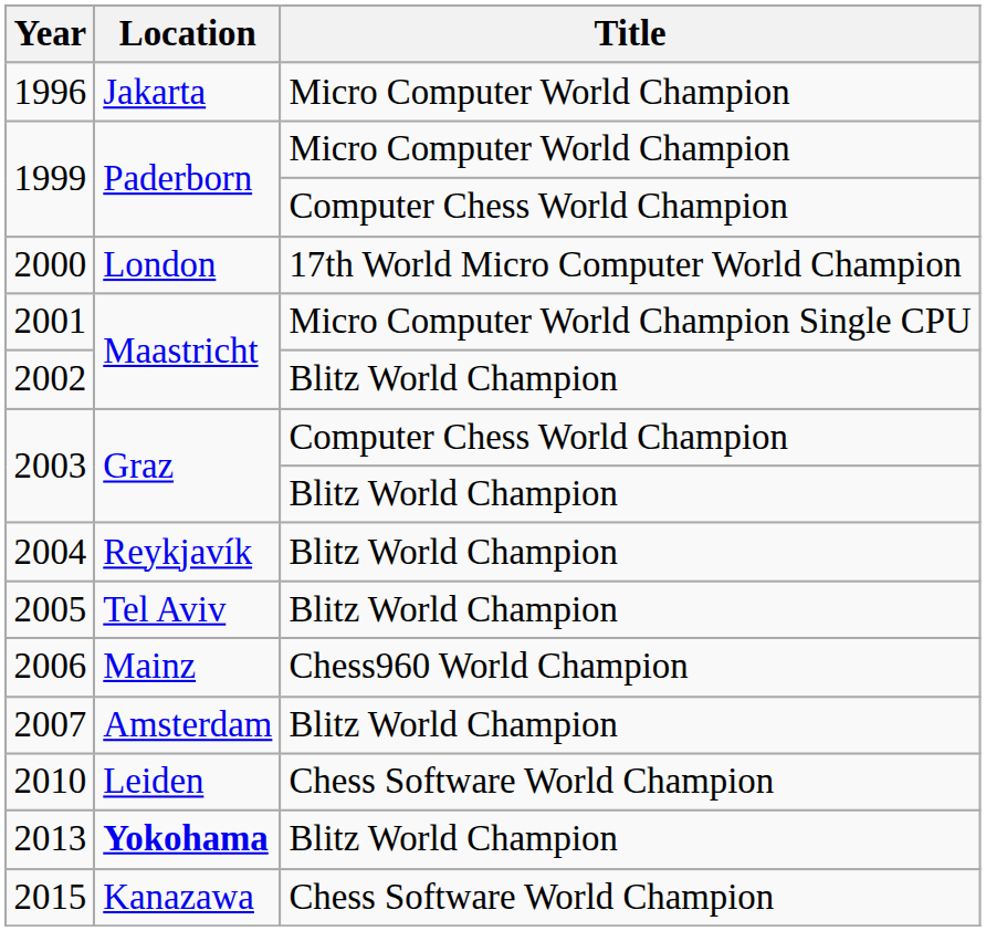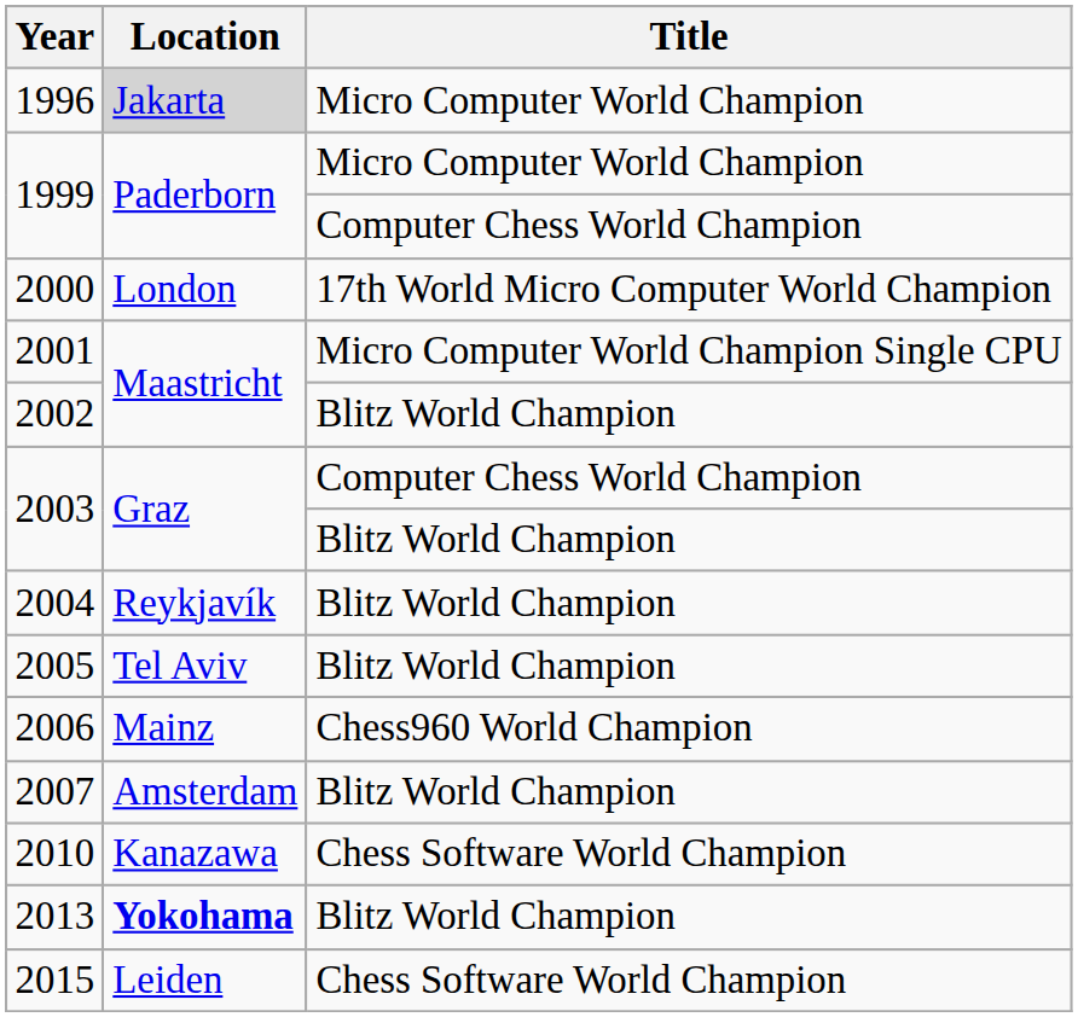 <table class="wikitable">
 <tr>
 <th>Year</th>
 <th>Location</th>
 <th>Title</th>
 </tr>
 <tr>
 <td>1996</td>
-<td><a href='#'>Jakarta</a></td>
+<td style="background: lightgrey;"><a href='#'>Jakarta</a></td>
 <td>Micro Computer World Champion</td>
 </tr>
 <tr>
 <td rowspan=2>1999</td>
 <td rowspan=2><a href='#'>Paderborn</a></td>
 <td>Micro Computer World Champion</td>
 </tr>
 <tr>
 <td>Computer Chess World Champion</td>
 </tr>
 <tr>
 <td>2000</td>
 <td><a href='#'>London</a></td>
 <td>17th World Micro Computer World Champion</td>
 </tr>
 <tr>
 <td>2001</td>
 <td rowspan=2><a href='#'>Maastricht</a></td>
 <td>Micro Computer World Champion Single CPU</td>
 </tr>
 <tr>
 <td>2002</td>
 <td>Blitz World Champion</td>
 </tr>
 <tr>
 <td rowspan=2>2003</td>
 <td rowspan=2><a href='#'>Graz</a></td>
 <td>Computer Chess World Champion</td>
 </tr>
 <tr>
 <td>Blitz World Champion</td>
 </tr>
 <tr>
 <td>2004</td>
 <td><a href='#'>Reykjavík</a></td>
 <td>Blitz World Champion</td>
 </tr>
 <tr>
 <td>2005</td>
 <td><a href='#'>Tel Aviv</a></td>
 <td>Blitz World Champion</td>
 </tr>
 <tr>
 <td>2006</td>
 <td><a href='#'>Mainz</a></td>
 <td>Chess960 World Champion</td>
 </tr>
 <tr>
 <td>2007</td>
 <td><a href='#'>Amsterdam</a></td>
 <td>Blitz World Champion</td>
 </tr>
 <tr>
 <td>2010</td>
-<td><a href='#'>Leiden</a></td>
+<td><a href='#'>Kanazawa</a></td>
 <td>Chess Software World Champion</td>
 </tr>
 <tr>
 <td>2013</td>
 <td><strong><a href='#'>Yokohama</a></strong></td>
 <td>Blitz World Champion</td>
 </tr>
 <tr>
 <td>2015</td>
-<td><a href='#'>Kanazawa</a></td>
+<td><a href='#'>Leiden</a></td>
 <td>Chess Software World Champion</td>
 </tr>
 </table>
